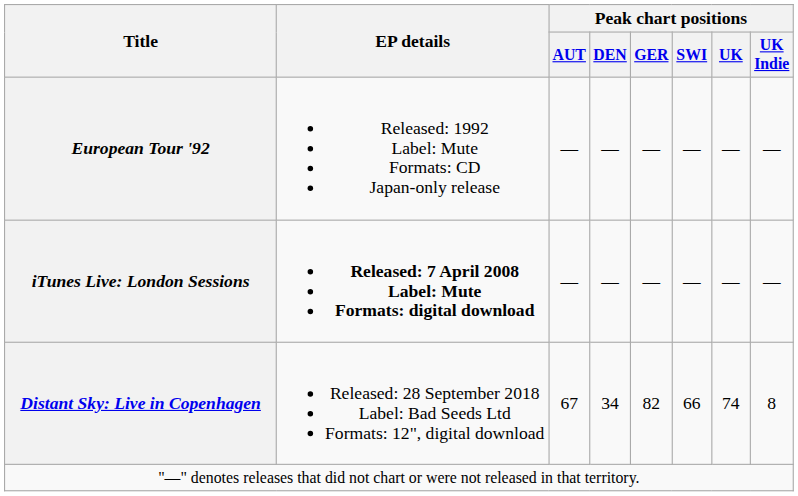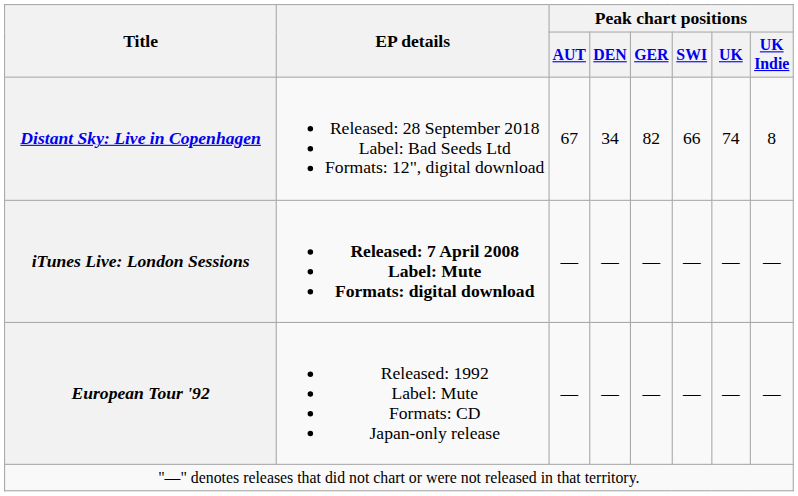 <table class="wikitable plainrowheaders" style="text-align:center;">
 <tr>
 <th rowspan="2" scope="col" style="width:15em;">Title</th>
 <th rowspan="2" scope="col" style="width:15em;">EP details</th>
 <th colspan="6">Peak chart positions</th>
 </tr>
 <tr>
 <th scope="col" style="width:2em;font-size:90%;"><a href='#'>AUT</a><br></th>
 <th scope="col" style="width:2em;font-size:90%;"><a href='#'>DEN</a><br></th>
 <th scope="col" style="width:2em;font-size:90%;"><a href='#'>GER</a><br></th>
 <th scope="col" style="width:2em;font-size:90%;"><a href='#'>SWI</a><br></th>
 <th scope="col" style="width:2em;font-size:90%;"><a href='#'>UK</a><br></th>
 <th scope="col" style="width:2em;font-size:90%;"><a href='#'>UK Indie</a><br></th>
 </tr>
 <tr>
-<th scope="row"><em>European Tour '92</em></th>
-<td><br><ul><li>Released: 1992</li><li>Label: Mute</li><li>Formats: CD</li><li>Japan-only release</li></ul></td>
-<td>—</td>
-<td>—</td>
-<td>—</td>
-<td>—</td>
-<td>—</td>
-<td>—</td>
+<th scope="row"><em><a href='#'>Distant Sky: Live in Copenhagen</a></em></th>
+<td><br><ul><li>Released: 28 September 2018</li><li>Label: Bad Seeds Ltd</li><li>Formats: 12", digital download</li></ul></td>
+<td>67</td>
+<td>34</td>
+<td>82</td>
+<td>66</td>
+<td>74</td>
+<td>8</td>
 </tr>
 <tr>
 <th scope="row"><em>iTunes Live: London Sessions</em></th>
 <td><strong><br><ul><li>Released: 7 April 2008</li><li>Label: Mute</li><li>Formats: digital download</li></ul></strong></td>
 <td>—</td>
 <td>—</td>
 <td>—</td>
 <td>—</td>
 <td>—</td>
 <td>—</td>
 </tr>
 <tr>
-<th scope="row"><em><a href='#'>Distant Sky: Live in Copenhagen</a></em></th>
-<td><br><ul><li>Released: 28 September 2018</li><li>Label: Bad Seeds Ltd</li><li>Formats: 12", digital download</li></ul></td>
-<td>67</td>
-<td>34</td>
-<td>82</td>
-<td>66</td>
-<td>74</td>
-<td>8</td>
+<th scope="row"><em>European Tour '92</em></th>
+<td><br><ul><li>Released: 1992</li><li>Label: Mute</li><li>Formats: CD</li><li>Japan-only release</li></ul></td>
+<td>—</td>
+<td>—</td>
+<td>—</td>
+<td>—</td>
+<td>—</td>
+<td>—</td>
 </tr>
 <tr>
 <td colspan="8" style="font-size:90%">"—" denotes releases that did not chart or were not released in that territory.</td>
 </tr>
 </table>
